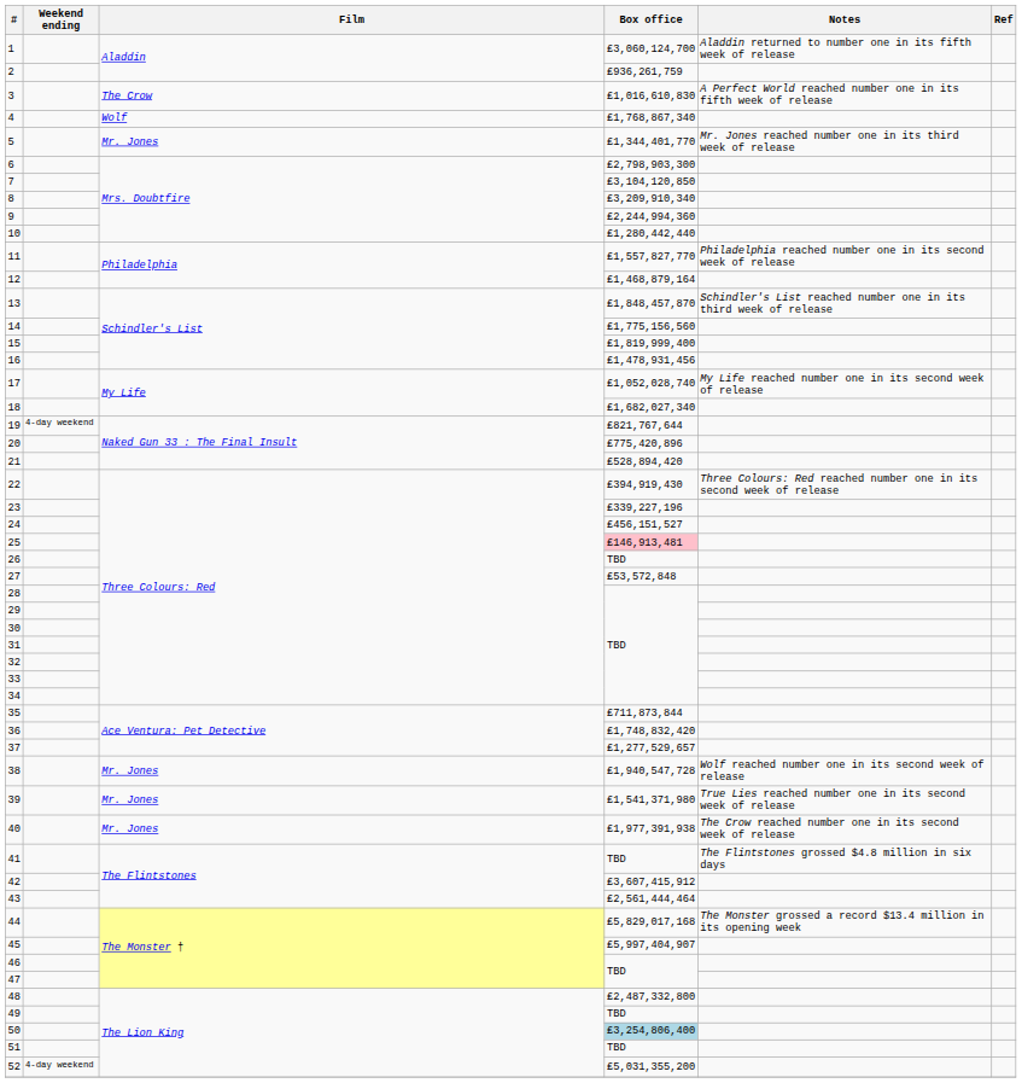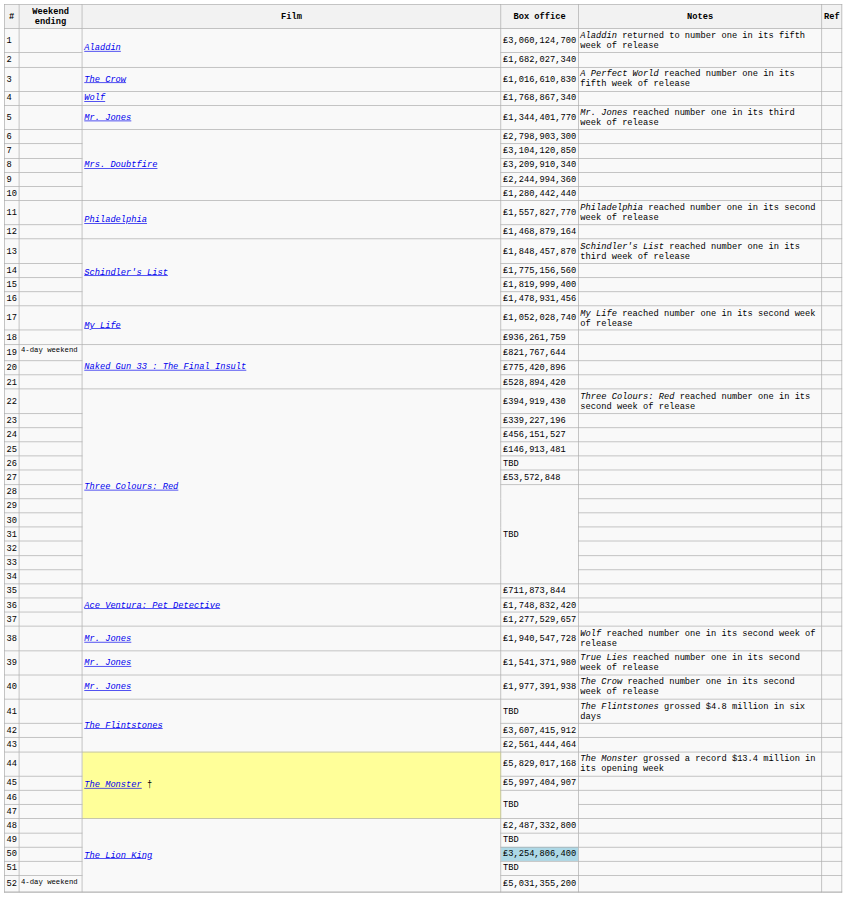 <table class="wikitable sortable">
 <tr>
 <th abbr="Week">#</th>
 <th abbr="Date">Weekend ending</th>
 <th width="50%">Film</th>
 <th abbr="Box Office">Box office</th>
 <th>Notes</th>
 <th>Ref</th>
 </tr>
 <tr>
 <td>1</td>
 <td></td>
 <td rowspan="2"><em><a href='#'>Aladdin</a></em></td>
 <td>₤3,060,124,700</td>
 <td><em>Aladdin</em> returned to number one in its fifth week of release</td>
 <td></td>
 </tr>
 <tr>
 <td>2</td>
 <td></td>
-<td>₤936,261,759</td>
+<td>₤1,682,027,340</td>
 <td></td>
 <td></td>
 </tr>
 <tr>
 <td>3</td>
 <td></td>
 <td><em><a href='#'>The Crow</a></em></td>
 <td>₤1,016,610,830</td>
 <td><em>A Perfect World</em> reached number one in its fifth week of release</td>
 <td></td>
 </tr>
 <tr>
 <td>4</td>
 <td></td>
 <td><em><a href='#'>Wolf</a></em></td>
 <td>₤1,768,867,340</td>
 <td></td>
 <td></td>
 </tr>
 <tr>
 <td>5</td>
 <td></td>
 <td><em><a href='#'>Mr. Jones</a></em></td>
 <td>₤1,344,401,770</td>
 <td><em>Mr. Jones</em> reached number one in its third week of release</td>
 <td></td>
 </tr>
 <tr>
 <td>6</td>
 <td></td>
 <td rowspan="5"><em><a href='#'>Mrs. Doubtfire</a></em></td>
 <td>₤2,798,903,300</td>
 <td></td>
 <td></td>
 </tr>
 <tr>
 <td>7</td>
 <td></td>
 <td>₤3,104,120,850</td>
 <td></td>
 <td></td>
 </tr>
 <tr>
 <td>8</td>
 <td></td>
 <td>₤3,209,910,340</td>
 <td></td>
 <td></td>
 </tr>
 <tr>
 <td>9</td>
 <td></td>
 <td>₤2,244,994,360</td>
 <td></td>
 <td></td>
 </tr>
 <tr>
 <td>10</td>
 <td></td>
 <td>₤1,280,442,440</td>
 <td></td>
 <td></td>
 </tr>
 <tr>
 <td>11</td>
 <td></td>
 <td rowspan="2"><em><a href='#'>Philadelphia</a></em></td>
 <td>₤1,557,827,770</td>
 <td><em>Philadelphia</em> reached number one in its second week of release</td>
 <td></td>
 </tr>
 <tr>
 <td>12</td>
 <td></td>
 <td>₤1,468,879,164</td>
 <td></td>
 <td></td>
 </tr>
 <tr>
 <td>13</td>
 <td></td>
 <td rowspan="4"><em><a href='#'>Schindler's List</a></em></td>
 <td>₤1,848,457,870</td>
 <td><em>Schindler's List</em> reached number one in its third week of release</td>
 <td></td>
 </tr>
 <tr>
 <td>14</td>
 <td></td>
 <td>₤1,775,156,560</td>
 <td></td>
 <td></td>
 </tr>
 <tr>
 <td>15</td>
 <td></td>
 <td>₤1,819,999,400</td>
 <td></td>
 <td></td>
 </tr>
 <tr>
 <td>16</td>
 <td></td>
 <td>₤1,478,931,456</td>
 <td></td>
 <td></td>
 </tr>
 <tr>
 <td>17</td>
 <td></td>
 <td rowspan="2"><em><a href='#'>My Life</a></em></td>
 <td>₤1,052,028,740</td>
 <td><em>My Life</em> reached number one in its second week of release</td>
 <td></td>
 </tr>
 <tr>
 <td>18</td>
 <td></td>
-<td>₤1,682,027,340</td>
+<td>₤936,261,759</td>
 <td></td>
 <td></td>
 </tr>
 <tr>
 <td>19</td>
 <td><sup>4-day weekend</sup></td>
 <td rowspan="3"><em><a href='#'>Naked Gun 33 : The Final Insult</a></em></td>
 <td>₤821,767,644</td>
 <td></td>
 <td></td>
 </tr>
 <tr>
 <td>20</td>
 <td></td>
 <td>₤775,420,896</td>
 <td></td>
 <td></td>
 </tr>
 <tr>
 <td>21</td>
 <td></td>
 <td>₤528,894,420</td>
 <td></td>
 <td></td>
 </tr>
 <tr>
 <td>22</td>
 <td></td>
 <td rowspan="13"><em><a href='#'>Three Colours: Red</a></em></td>
 <td>₤394,919,430</td>
 <td><em>Three Colours: Red</em> reached number one in its second week of release</td>
 <td></td>
 </tr>
 <tr>
 <td>23</td>
 <td></td>
 <td>₤339,227,196</td>
 <td></td>
 <td></td>
 </tr>
 <tr>
 <td>24</td>
 <td></td>
 <td>₤456,151,527</td>
 <td></td>
 <td></td>
 </tr>
 <tr>
 <td>25</td>
 <td></td>
-<td style="background: pink;">₤146,913,481</td>
+<td>₤146,913,481</td>
 <td></td>
 <td></td>
 </tr>
 <tr>
 <td>26</td>
 <td></td>
 <td>TBD</td>
 <td></td>
 <td></td>
 </tr>
 <tr>
 <td>27</td>
 <td></td>
 <td>₤53,572,848</td>
 <td></td>
 <td></td>
 </tr>
 <tr>
 <td>28</td>
 <td></td>
 <td rowspan="7">TBD</td>
 <td></td>
 <td></td>
 </tr>
 <tr>
 <td>29</td>
 <td></td>
 <td></td>
 <td></td>
 </tr>
 <tr>
 <td>30</td>
 <td></td>
 <td></td>
 <td></td>
 </tr>
 <tr>
 <td>31</td>
 <td></td>
 <td></td>
 <td></td>
 </tr>
 <tr>
 <td>32</td>
 <td></td>
 <td></td>
 <td></td>
 </tr>
 <tr>
 <td>33</td>
 <td></td>
 <td></td>
 <td></td>
 </tr>
 <tr>
 <td>34</td>
 <td></td>
 <td></td>
 <td></td>
 </tr>
 <tr>
 <td>35</td>
 <td></td>
 <td rowspan="3"><em><a href='#'>Ace Ventura: Pet Detective</a></em></td>
 <td>₤711,873,844</td>
 <td></td>
 <td></td>
 </tr>
 <tr>
 <td>36</td>
 <td></td>
 <td>₤1,748,832,420</td>
 <td></td>
 <td></td>
 </tr>
 <tr>
 <td>37</td>
 <td></td>
 <td>₤1,277,529,657</td>
 <td></td>
 <td></td>
 </tr>
 <tr>
 <td>38</td>
 <td></td>
 <td><em><a href='#'>Mr. Jones</a></em></td>
 <td>₤1,940,547,728</td>
 <td><em>Wolf</em> reached number one in its second week of release</td>
 <td></td>
 </tr>
 <tr>
 <td>39</td>
 <td></td>
 <td><em><a href='#'>Mr. Jones</a></em></td>
 <td>₤1,541,371,980</td>
 <td><em>True Lies</em> reached number one in its second week of release</td>
 <td></td>
 </tr>
 <tr>
 <td>40</td>
 <td></td>
 <td><em><a href='#'>Mr. Jones</a></em></td>
 <td>₤1,977,391,938</td>
 <td><em>The Crow</em> reached number one in its second week of release</td>
 <td></td>
 </tr>
 <tr>
 <td>41</td>
 <td></td>
 <td rowspan="3"><em><a href='#'>The Flintstones</a></em></td>
 <td>TBD</td>
 <td><em>The Flintstones</em> grossed $4.8 million in six days</td>
 <td></td>
 </tr>
 <tr>
 <td>42</td>
 <td></td>
 <td>₤3,607,415,912</td>
 <td></td>
 <td></td>
 </tr>
 <tr>
 <td>43</td>
 <td></td>
 <td>₤2,561,444,464</td>
 <td></td>
 <td></td>
 </tr>
 <tr>
 <td>44</td>
 <td></td>
 <td rowspan="4" style="background-color:#FFFF99"><em><a href='#'>The Monster</a></em> †</td>
 <td>₤5,829,017,168</td>
 <td><em>The Monster</em> grossed a record $13.4 million in its opening week</td>
 <td></td>
 </tr>
 <tr>
 <td>45</td>
 <td></td>
 <td>₤5,997,404,907</td>
 <td></td>
 <td></td>
 </tr>
 <tr>
 <td>46</td>
 <td></td>
 <td rowspan="2">TBD</td>
 <td></td>
 <td></td>
 </tr>
 <tr>
 <td>47</td>
 <td></td>
 <td></td>
 <td></td>
 </tr>
 <tr>
 <td>48</td>
 <td></td>
 <td rowspan="5"><em><a href='#'>The Lion King</a></em></td>
 <td>₤2,487,332,800</td>
 <td></td>
 <td></td>
 </tr>
 <tr>
 <td>49</td>
 <td></td>
 <td>TBD</td>
 <td></td>
 <td></td>
 </tr>
 <tr>
 <td>50</td>
 <td></td>
 <td style="background: lightblue;">₤3,254,806,400</td>
 <td></td>
 <td></td>
 </tr>
 <tr>
 <td>51</td>
 <td></td>
 <td>TBD</td>
 <td></td>
 <td></td>
 </tr>
 <tr>
 <td>52</td>
 <td><sup>4-day weekend</sup></td>
 <td>₤5,031,355,200</td>
 <td></td>
 <td></td>
 </tr>
 <tr>
 </tr>
 </table>
